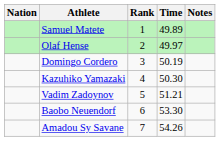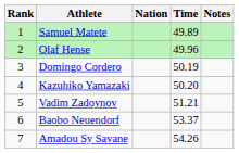 <table class="wikitable sortable" style="text-align:center">
 <tr>
+<th>Rank</th>
+<th>Athlete</th>
 <th>Nation</th>
-<th>Athlete</th>
-<th>Rank</th>
 <th>Time</th>
 <th>Notes</th>
 </tr>
 <tr style="background:#bbf3bb;">
+<td>1</td>
+<td align=left><a href='#'>Samuel Matete</a></td>
 <td align=left></td>
-<td align=left><a href='#'>Samuel Matete</a></td>
-<td>1</td>
 <td>49.89</td>
 <td></td>
 </tr>
 <tr style="background:#bbf3bb;">
+<td>2</td>
+<td align=left><a href='#'>Olaf Hense</a></td>
 <td align=left></td>
-<td align=left><a href='#'>Olaf Hense</a></td>
-<td>2</td>
-<td>49.97</td>
+<td>49.96</td>
 <td></td>
 </tr>
 <tr>
+<td>3</td>
+<td align=left><a href='#'>Domingo Cordero</a></td>
 <td align=left></td>
-<td align=left><a href='#'>Domingo Cordero</a></td>
-<td>3</td>
 <td>50.19</td>
 <td></td>
 </tr>
 <tr>
+<td>4</td>
+<td align=left><a href='#'>Kazuhiko Yamazaki</a></td>
 <td align=left></td>
-<td align=left><a href='#'>Kazuhiko Yamazaki</a></td>
-<td>4</td>
-<td>50.30</td>
+<td>50.20</td>
 <td></td>
 </tr>
 <tr>
+<td>5</td>
+<td align=left><a href='#'>Vadim Zadoynov</a></td>
 <td align=left></td>
-<td align=left><a href='#'>Vadim Zadoynov</a></td>
-<td>5</td>
 <td>51.21</td>
 <td></td>
 </tr>
 <tr>
+<td>6</td>
+<td align=left><a href='#'>Baobo Neuendorf</a></td>
 <td align=left></td>
-<td align=left><a href='#'>Baobo Neuendorf</a></td>
-<td>6</td>
-<td>53.30</td>
+<td>53.37</td>
 <td></td>
 </tr>
 <tr>
+<td>7</td>
+<td align=left><a href='#'>Amadou Sy Savane</a></td>
 <td align=left></td>
-<td align=left><a href='#'>Amadou Sy Savane</a></td>
-<td>7</td>
 <td>54.26</td>
 <td></td>
 </tr>
 </table>
